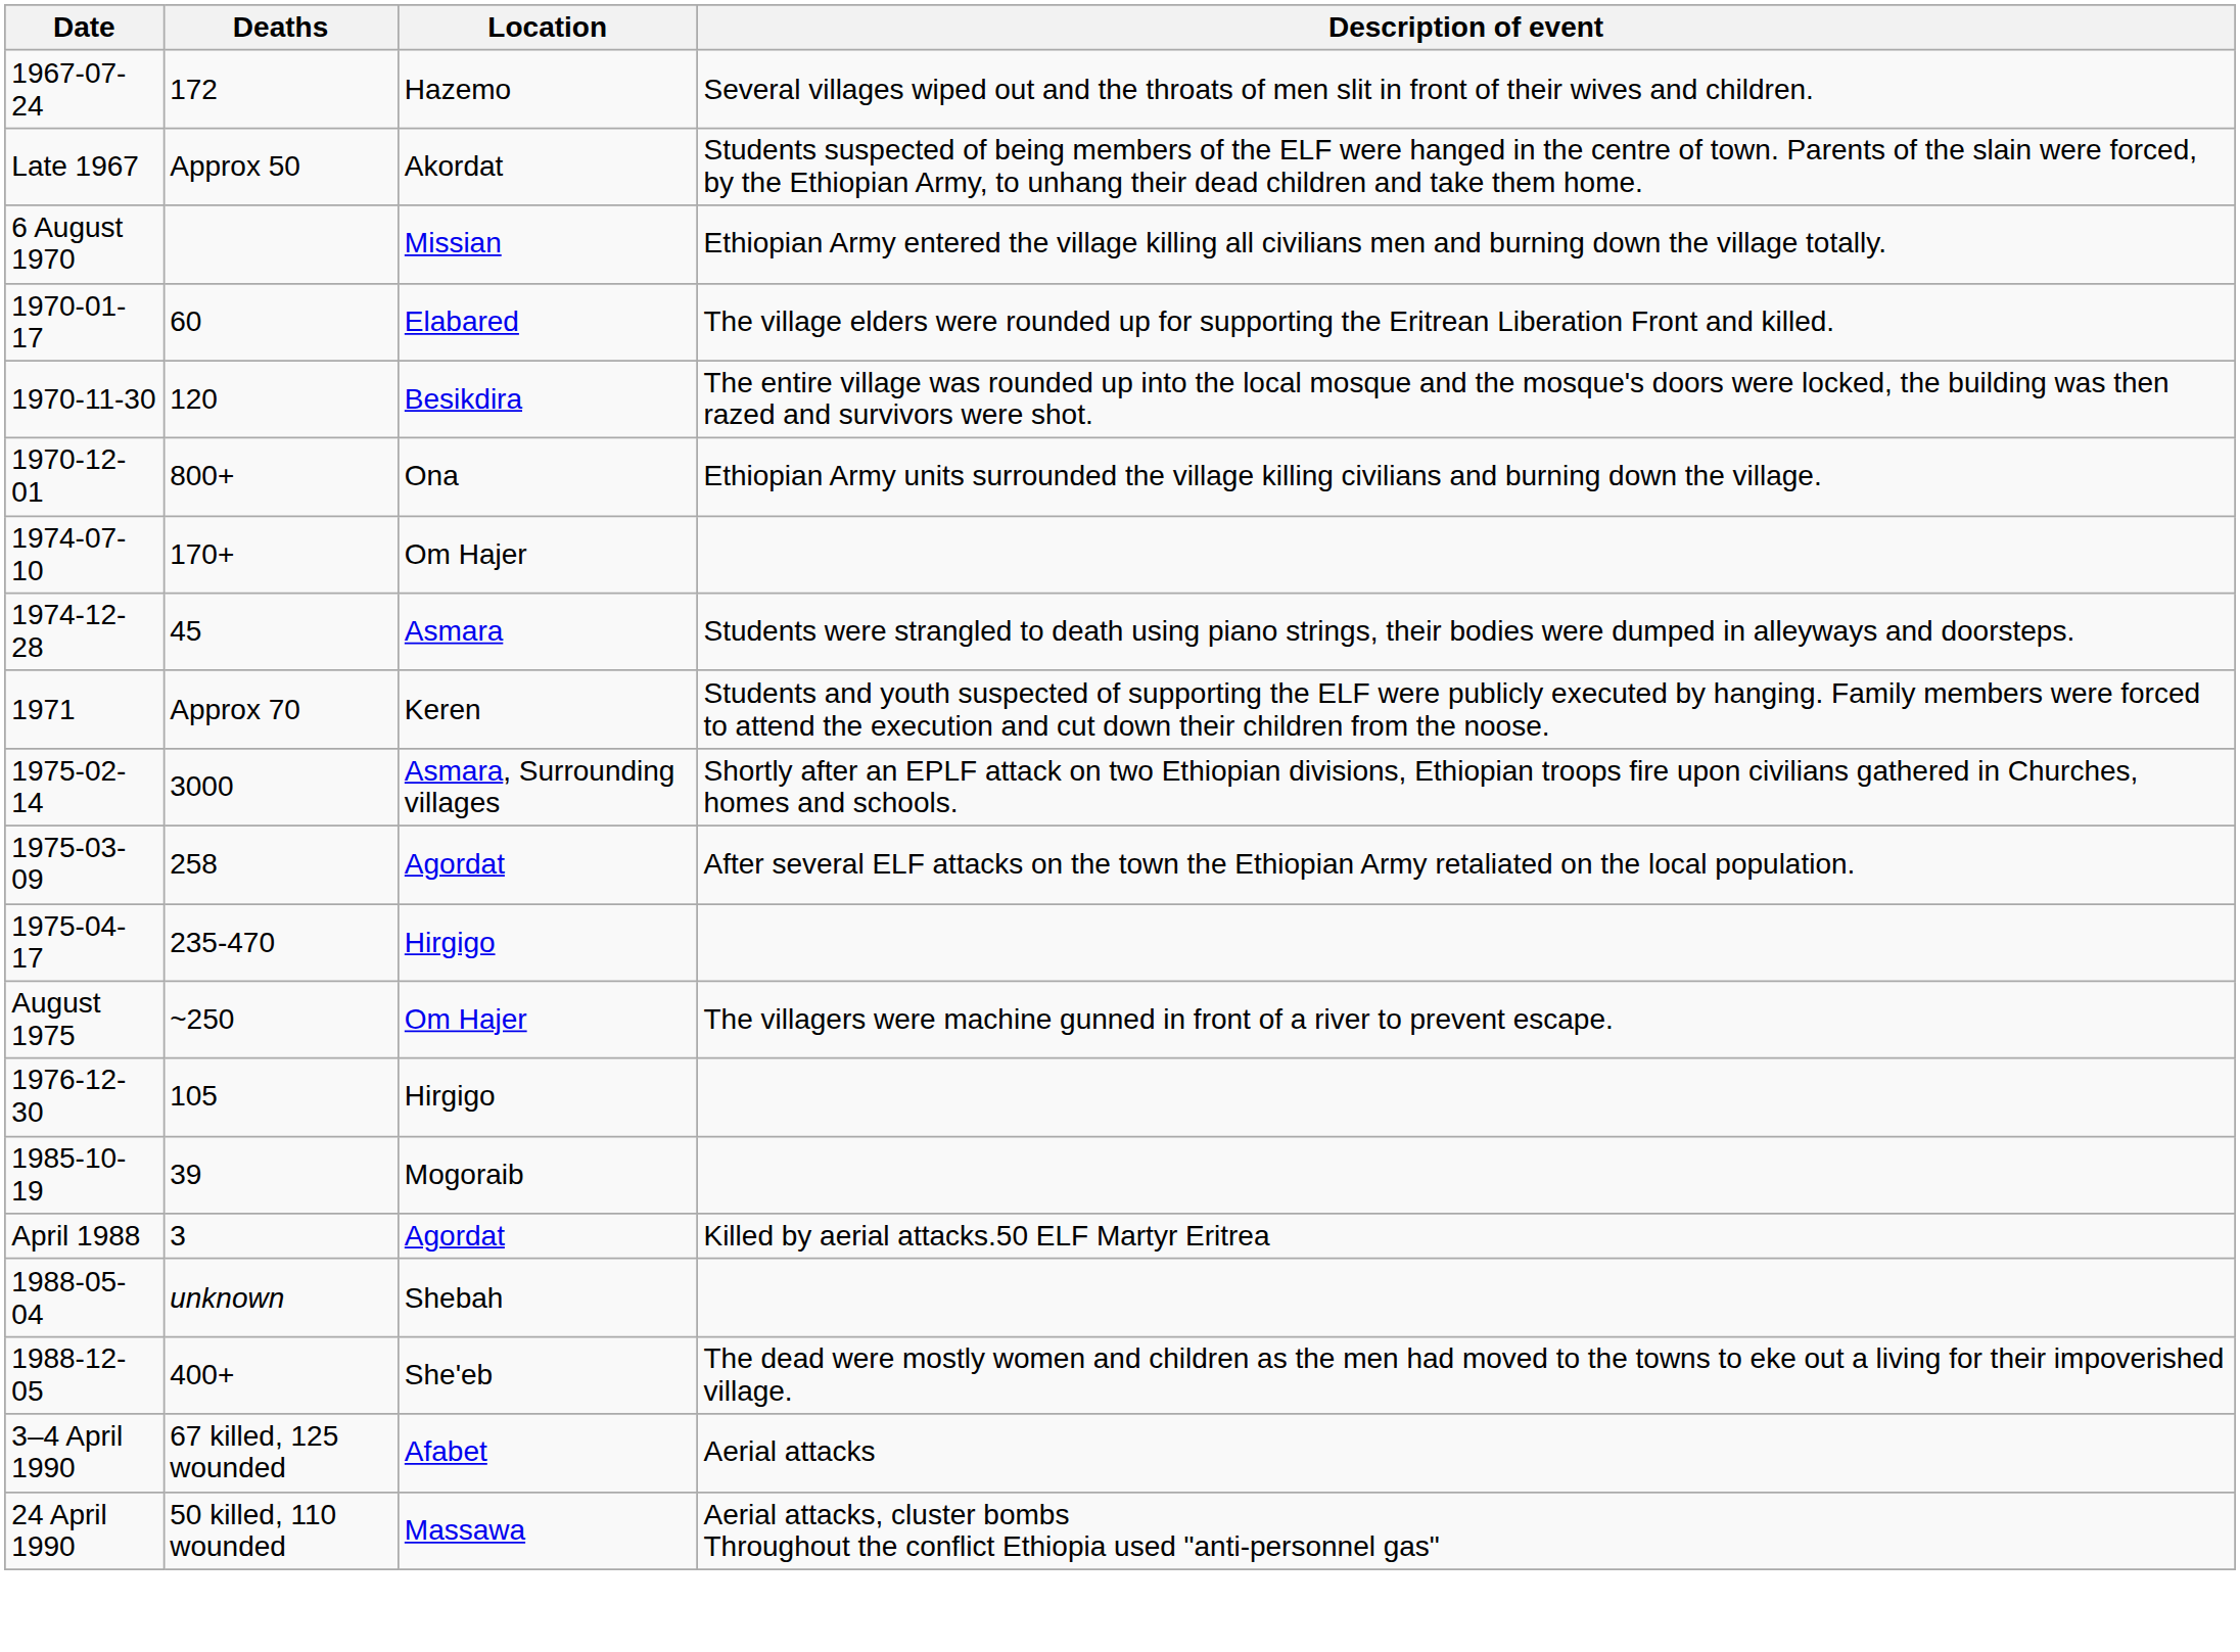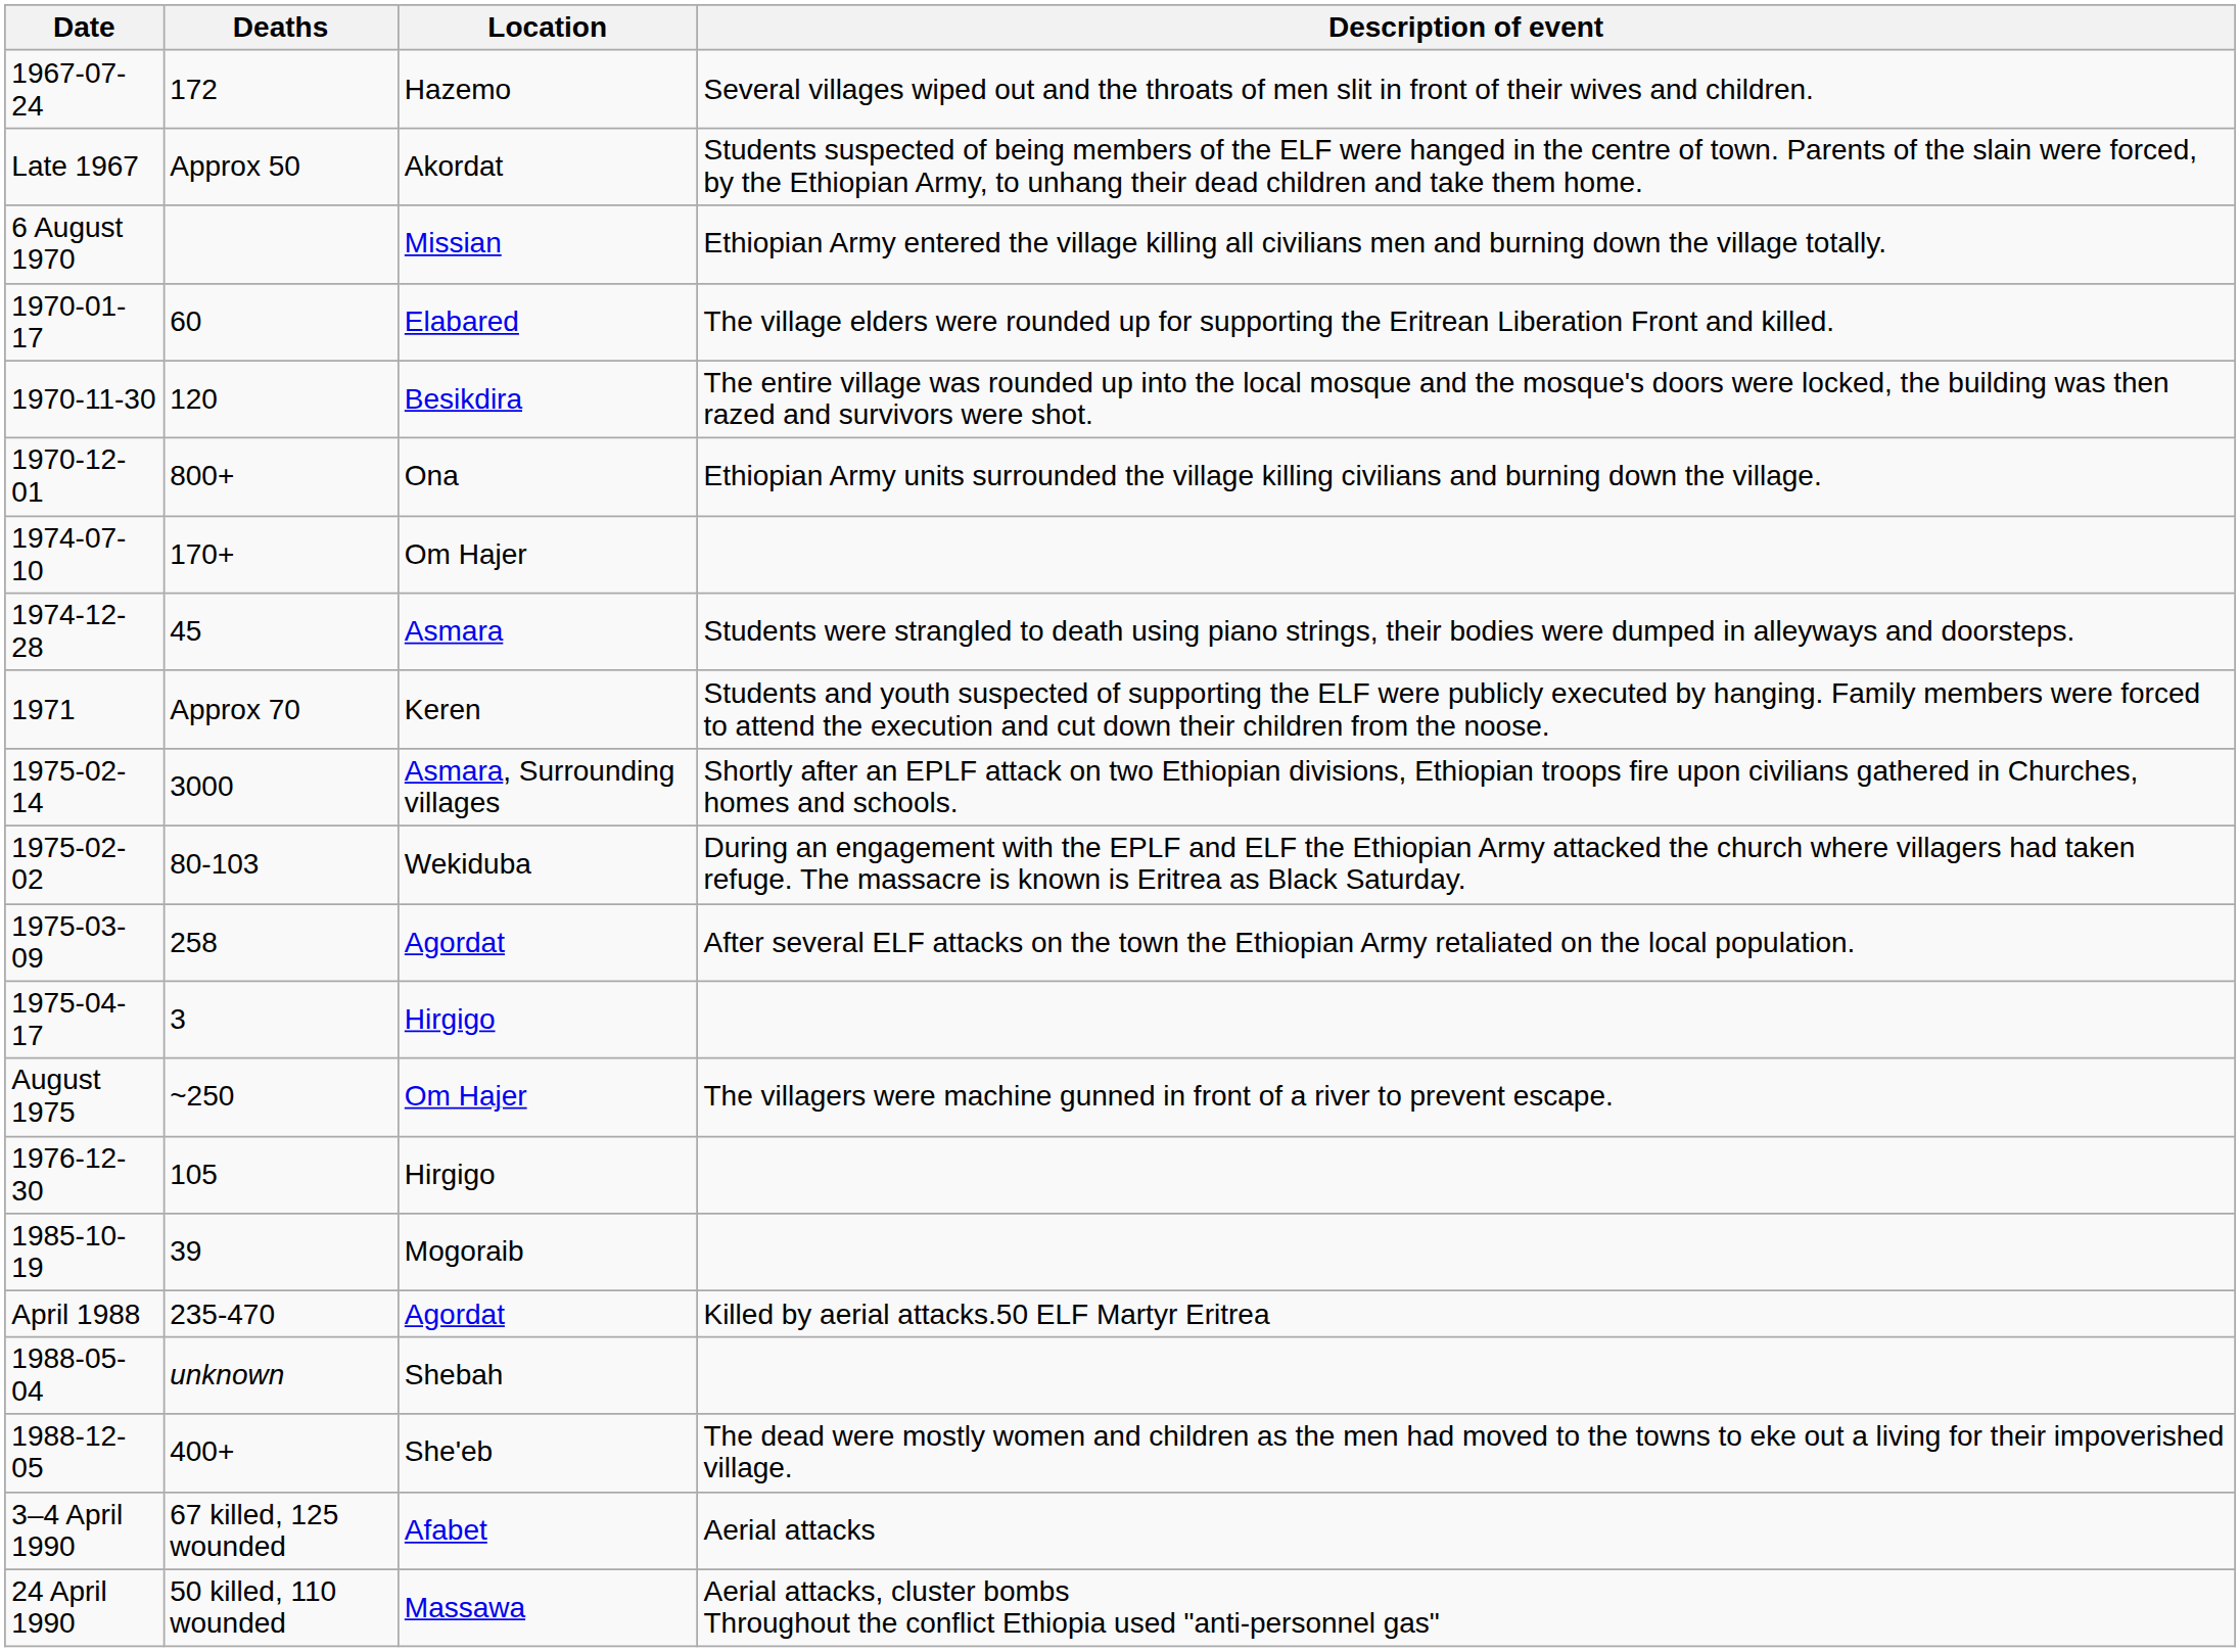 <table class="wikitable">
 <tr>
 <th>Date</th>
 <th>Deaths</th>
 <th>Location</th>
 <th>Description of event</th>
 </tr>
 <tr>
 <td>1967-07-24</td>
 <td>172</td>
 <td>Hazemo</td>
 <td>Several villages wiped out and the throats of men slit in front of their wives and children.</td>
 </tr>
 <tr>
 <td>Late 1967</td>
 <td>Approx 50</td>
 <td>Akordat</td>
 <td>Students suspected of being members of the ELF were hanged in the centre of town. Parents of the slain were forced, by the Ethiopian Army, to unhang their dead children and take them home.</td>
 </tr>
 <tr>
 <td>6 August 1970</td>
 <td></td>
 <td><a href='#'>Missian</a></td>
 <td>Ethiopian Army entered the village killing all civilians men and burning down the village totally.</td>
 </tr>
 <tr>
 <td>1970-01-17</td>
 <td>60</td>
 <td><a href='#'>Elabared</a></td>
 <td>The village elders were rounded up for supporting the Eritrean Liberation Front and killed.</td>
 </tr>
 <tr>
 <td>1970-11-30</td>
 <td>120</td>
 <td><a href='#'>Besikdira</a></td>
 <td>The entire village was rounded up into the local mosque and the mosque's doors were locked, the building was then razed and survivors were shot.</td>
 </tr>
 <tr>
 <td>1970-12-01</td>
 <td>800+</td>
 <td>Ona</td>
 <td>Ethiopian Army units surrounded the village killing civilians and burning down the village.</td>
 </tr>
 <tr>
 <td>1974-07-10</td>
 <td>170+</td>
 <td>Om Hajer</td>
 <td></td>
 </tr>
 <tr>
 <td>1974-12-28</td>
 <td>45</td>
 <td><a href='#'>Asmara</a></td>
 <td>Students were strangled to death using piano strings, their bodies were dumped in alleyways and doorsteps.</td>
 </tr>
 <tr>
 <td>1971</td>
 <td>Approx 70</td>
 <td>Keren</td>
 <td>Students and youth suspected of supporting the ELF were publicly executed by hanging. Family members were forced to attend the execution and cut down their children from the noose.</td>
 </tr>
 <tr>
 <td>1975-02-14</td>
 <td>3000</td>
 <td><a href='#'>Asmara</a>, Surrounding villages</td>
 <td>Shortly after an EPLF attack on two Ethiopian divisions, Ethiopian troops fire upon civilians gathered in Churches, homes and schools.</td>
 </tr>
 <tr>
+<td>1975-02-02</td>
+<td>80-103</td>
+<td>Wekiduba</td>
+<td>During an engagement with the EPLF and ELF the Ethiopian Army attacked the church where villagers had taken refuge. The massacre is known is Eritrea as Black Saturday.</td>
+</tr>
+<tr>
 <td>1975-03-09</td>
 <td>258</td>
 <td><a href='#'>Agordat</a></td>
 <td>After several ELF attacks on the town the Ethiopian Army retaliated on the local population.</td>
 </tr>
 <tr>
 <td>1975-04-17</td>
-<td>235-470</td>
+<td>3</td>
 <td><a href='#'>Hirgigo</a></td>
 <td></td>
 </tr>
 <tr>
 <td>August 1975</td>
 <td>~250</td>
 <td><a href='#'>Om Hajer</a></td>
 <td>The villagers were machine gunned in front of a river to prevent escape.</td>
 </tr>
 <tr>
 <td>1976-12-30</td>
 <td>105</td>
 <td>Hirgigo</td>
 <td></td>
 </tr>
 <tr>
 <td>1985-10-19</td>
 <td>39</td>
 <td>Mogoraib</td>
 <td></td>
 </tr>
 <tr>
 <td>April 1988</td>
-<td>3</td>
+<td>235-470</td>
 <td><a href='#'>Agordat</a></td>
 <td>Killed by aerial attacks.50 ELF Martyr Eritrea</td>
 </tr>
 <tr>
 <td>1988-05-04</td>
 <td><em>unknown</em></td>
 <td>Shebah</td>
 <td></td>
 </tr>
 <tr>
 <td>1988-12-05</td>
 <td>400+</td>
 <td>She'eb</td>
 <td>The dead were mostly women and children as the men had moved to the towns to eke out a living for their impoverished village.</td>
 </tr>
 <tr>
 <td>3–4 April 1990</td>
 <td>67 killed, 125 wounded</td>
 <td><a href='#'>Afabet</a></td>
 <td>Aerial attacks</td>
 </tr>
 <tr>
 <td>24 April 1990</td>
 <td>50 killed, 110 wounded</td>
 <td><a href='#'>Massawa</a></td>
 <td>Aerial attacks, cluster bombs<br>Throughout the conflict Ethiopia used "anti-personnel gas"</td>
 </tr>
 </table>
